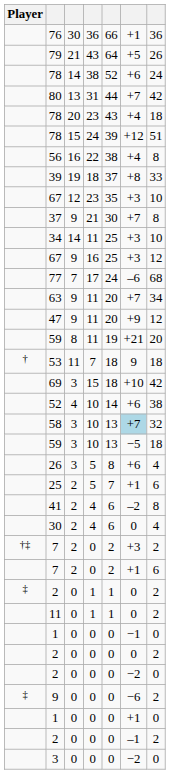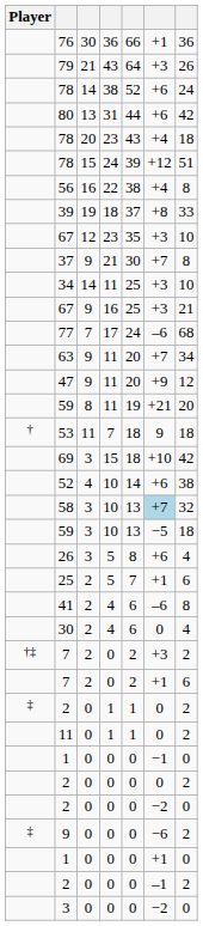 <table class="wikitable sortable" style="text-align:center;">
 <tr>
 <th>Player</th>
 <th></th>
 <th></th>
 <th></th>
 <th></th>
 <th data-sort-type="number"></th>
 <th></th>
 </tr>
 <tr>
 <td></td>
 <td>76</td>
 <td>30</td>
 <td>36</td>
 <td>66</td>
 <td>+1</td>
 <td>36</td>
 </tr>
 <tr>
 <td></td>
 <td>79</td>
 <td>21</td>
 <td>43</td>
 <td>64</td>
-<td>+5</td>
+<td>+3</td>
 <td>26</td>
 </tr>
 <tr>
 <td></td>
 <td>78</td>
 <td>14</td>
 <td>38</td>
 <td>52</td>
 <td>+6</td>
 <td>24</td>
 </tr>
 <tr>
 <td></td>
 <td>80</td>
 <td>13</td>
 <td>31</td>
 <td>44</td>
-<td>+7</td>
+<td>+6</td>
 <td>42</td>
 </tr>
 <tr>
 <td></td>
 <td>78</td>
 <td>20</td>
 <td>23</td>
 <td>43</td>
 <td>+4</td>
 <td>18</td>
 </tr>
 <tr>
 <td></td>
 <td>78</td>
 <td>15</td>
 <td>24</td>
 <td>39</td>
 <td>+12</td>
 <td>51</td>
 </tr>
 <tr>
 <td></td>
 <td>56</td>
 <td>16</td>
 <td>22</td>
 <td>38</td>
 <td>+4</td>
 <td>8</td>
 </tr>
 <tr>
 <td></td>
 <td>39</td>
 <td>19</td>
 <td>18</td>
 <td>37</td>
 <td>+8</td>
 <td>33</td>
 </tr>
 <tr>
 <td></td>
 <td>67</td>
 <td>12</td>
 <td>23</td>
 <td>35</td>
 <td>+3</td>
 <td>10</td>
 </tr>
 <tr>
 <td></td>
 <td>37</td>
 <td>9</td>
 <td>21</td>
 <td>30</td>
 <td>+7</td>
 <td>8</td>
 </tr>
 <tr>
 <td></td>
 <td>34</td>
 <td>14</td>
 <td>11</td>
 <td>25</td>
 <td>+3</td>
 <td>10</td>
 </tr>
 <tr>
 <td></td>
 <td>67</td>
 <td>9</td>
 <td>16</td>
 <td>25</td>
 <td>+3</td>
-<td>12</td>
+<td>21</td>
 </tr>
 <tr>
 <td></td>
 <td>77</td>
 <td>7</td>
 <td>17</td>
 <td>24</td>
 <td>–6</td>
 <td>68</td>
 </tr>
 <tr>
 <td></td>
 <td>63</td>
 <td>9</td>
 <td>11</td>
 <td>20</td>
 <td>+7</td>
 <td>34</td>
 </tr>
 <tr>
 <td></td>
 <td>47</td>
 <td>9</td>
 <td>11</td>
 <td>20</td>
 <td>+9</td>
 <td>12</td>
 </tr>
 <tr>
 <td></td>
 <td>59</td>
 <td>8</td>
 <td>11</td>
 <td>19</td>
 <td>+21</td>
 <td>20</td>
 </tr>
 <tr>
 <td><sup>†</sup></td>
 <td>53</td>
 <td>11</td>
 <td>7</td>
 <td>18</td>
 <td>9</td>
 <td>18</td>
 </tr>
 <tr>
 <td></td>
 <td>69</td>
 <td>3</td>
 <td>15</td>
 <td>18</td>
 <td>+10</td>
 <td>42</td>
 </tr>
 <tr>
 <td></td>
 <td>52</td>
 <td>4</td>
 <td>10</td>
 <td>14</td>
 <td>+6</td>
 <td>38</td>
 </tr>
 <tr>
 <td></td>
 <td>58</td>
 <td>3</td>
 <td>10</td>
 <td>13</td>
 <td style="background: lightblue;">+7</td>
 <td>32</td>
 </tr>
 <tr>
 <td></td>
 <td>59</td>
 <td>3</td>
 <td>10</td>
 <td>13</td>
 <td>−5</td>
 <td>18</td>
 </tr>
 <tr>
 <td></td>
 <td>26</td>
 <td>3</td>
 <td>5</td>
 <td>8</td>
 <td>+6</td>
 <td>4</td>
 </tr>
 <tr>
 <td></td>
 <td>25</td>
 <td>2</td>
 <td>5</td>
 <td>7</td>
 <td>+1</td>
 <td>6</td>
 </tr>
 <tr>
 <td></td>
 <td>41</td>
 <td>2</td>
 <td>4</td>
 <td>6</td>
-<td>–2</td>
+<td>–6</td>
 <td>8</td>
 </tr>
 <tr>
 <td></td>
 <td>30</td>
 <td>2</td>
 <td>4</td>
 <td>6</td>
 <td>0</td>
 <td>4</td>
 </tr>
 <tr>
 <td><sup>†‡</sup></td>
 <td>7</td>
 <td>2</td>
 <td>0</td>
 <td>2</td>
 <td>+3</td>
 <td>2</td>
 </tr>
 <tr>
 <td></td>
 <td>7</td>
 <td>2</td>
 <td>0</td>
 <td>2</td>
 <td>+1</td>
 <td>6</td>
 </tr>
 <tr>
 <td><sup>‡</sup></td>
 <td>2</td>
 <td>0</td>
 <td>1</td>
 <td>1</td>
 <td>0</td>
 <td>2</td>
 </tr>
 <tr>
 <td></td>
 <td>11</td>
 <td>0</td>
 <td>1</td>
 <td>1</td>
 <td>0</td>
 <td>2</td>
 </tr>
 <tr>
 <td></td>
 <td>1</td>
 <td>0</td>
 <td>0</td>
 <td>0</td>
 <td>−1</td>
 <td>0</td>
 </tr>
 <tr>
 <td></td>
 <td>2</td>
 <td>0</td>
 <td>0</td>
 <td>0</td>
 <td>0</td>
 <td>2</td>
 </tr>
 <tr>
 <td></td>
 <td>2</td>
 <td>0</td>
 <td>0</td>
 <td>0</td>
 <td>−2</td>
 <td>0</td>
 </tr>
 <tr>
 <td><sup>‡</sup></td>
 <td>9</td>
 <td>0</td>
 <td>0</td>
 <td>0</td>
 <td>−6</td>
 <td>2</td>
 </tr>
 <tr>
 <td></td>
 <td>1</td>
 <td>0</td>
 <td>0</td>
 <td>0</td>
 <td>+1</td>
 <td>0</td>
 </tr>
 <tr>
 <td></td>
 <td>2</td>
 <td>0</td>
 <td>0</td>
 <td>0</td>
 <td>–1</td>
 <td>2</td>
 </tr>
 <tr>
 <td></td>
 <td>3</td>
 <td>0</td>
 <td>0</td>
 <td>0</td>
 <td>−2</td>
 <td>0</td>
 </tr>
 </table>
